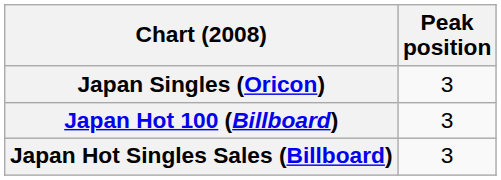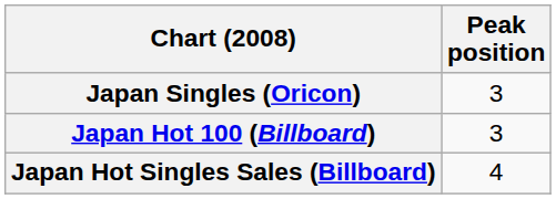 <table class="wikitable plainrowheaders sortable">
 <tr>
 <th>Chart (2008)</th>
 <th>Peak<br>position</th>
 </tr>
 <tr>
 <th scope="row">Japan Singles (<a href='#'>Oricon</a>)</th>
 <td style="text-align:center;">3</td>
 </tr>
 <tr>
 <th scope="row"><a href='#'>Japan Hot 100</a> (<em><a href='#'>Billboard</a></em>)</th>
 <td style="text-align:center;">3</td>
 </tr>
 <tr>
 <th scope="row">Japan Hot Singles Sales (<a href='#'>Billboard</a>)</th>
-<td style="text-align:center;">3</td>
+<td style="text-align:center;">4</td>
 </tr>
 </table>
